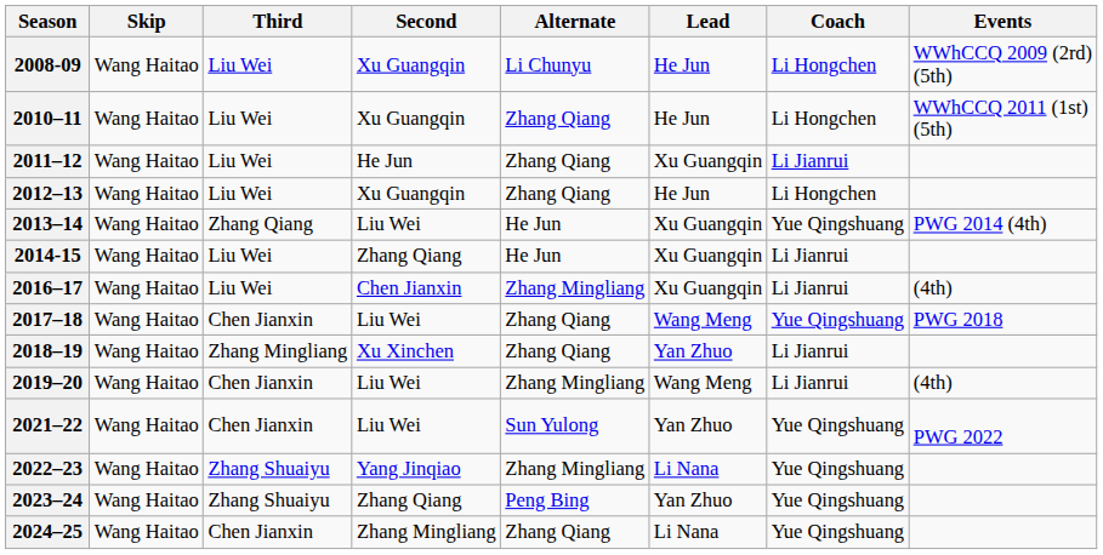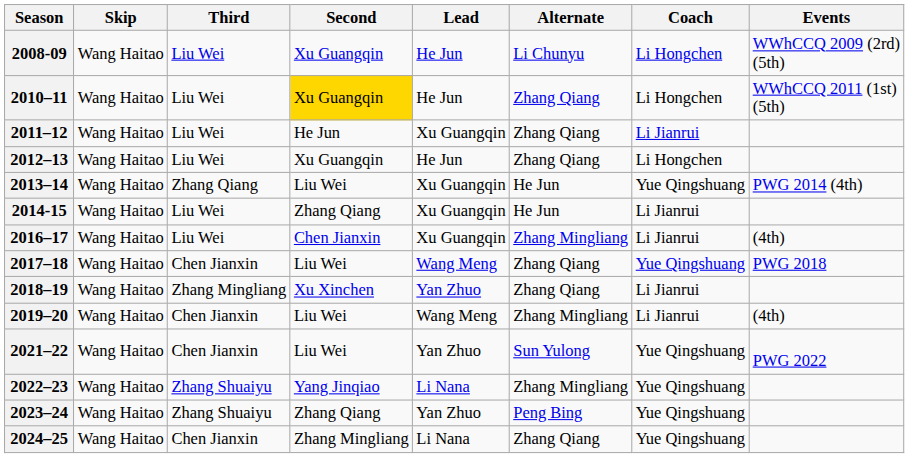 <table class="wikitable">
 <tr>
 <th scope="col" width=60>Season</th>
 <th scope="col">Skip</th>
 <th scope="col">Third</th>
 <th scope="col">Second</th>
+<th scope="col">Lead</th>
 <th scope="col">Alternate</th>
-<th scope="col">Lead</th>
 <th scope="col">Coach</th>
 <th scope="col">Events</th>
 </tr>
 <tr>
 <th scope="row">2008-09</th>
 <td>Wang Haitao</td>
 <td><a href='#'>Liu Wei</a></td>
 <td><a href='#'>Xu Guangqin</a></td>
+<td><a href='#'>He Jun</a></td>
 <td><a href='#'>Li Chunyu</a></td>
-<td><a href='#'>He Jun</a></td>
 <td><a href='#'>Li Hongchen</a></td>
 <td><a href='#'>WWhCCQ 2009</a> (2rd) <br>  (5th)</td>
 </tr>
 <tr>
 <th scope="row">2010–11</th>
 <td>Wang Haitao</td>
 <td>Liu Wei</td>
-<td>Xu Guangqin</td>
+<td style="background: gold;">Xu Guangqin</td>
+<td>He Jun</td>
 <td><a href='#'>Zhang Qiang</a></td>
-<td>He Jun</td>
 <td>Li Hongchen</td>
 <td><a href='#'>WWhCCQ 2011</a> (1st)  <br>  (5th)</td>
 </tr>
 <tr>
 <th scope="row">2011–12</th>
 <td>Wang Haitao</td>
 <td>Liu Wei</td>
 <td>He Jun</td>
+<td>Xu Guangqin</td>
 <td>Zhang Qiang</td>
-<td>Xu Guangqin</td>
 <td><a href='#'>Li Jianrui</a></td>
 <td> </td>
 </tr>
 <tr>
 <th scope="row">2012–13</th>
 <td>Wang Haitao</td>
 <td>Liu Wei</td>
 <td>Xu Guangqin</td>
+<td>He Jun</td>
 <td>Zhang Qiang</td>
-<td>He Jun</td>
 <td>Li Hongchen</td>
 <td> </td>
 </tr>
 <tr>
 <th scope="row">2013–14</th>
 <td>Wang Haitao</td>
 <td>Zhang Qiang</td>
 <td>Liu Wei</td>
+<td>Xu Guangqin</td>
 <td>He Jun</td>
-<td>Xu Guangqin</td>
 <td>Yue Qingshuang</td>
 <td><a href='#'>PWG 2014</a> (4th)</td>
 </tr>
 <tr>
 <th scope="row">2014-15</th>
 <td>Wang Haitao</td>
 <td>Liu Wei</td>
 <td>Zhang Qiang</td>
+<td>Xu Guangqin</td>
 <td>He Jun</td>
-<td>Xu Guangqin</td>
 <td>Li Jianrui</td>
 <td> </td>
 </tr>
 <tr>
 <th scope="row">2016–17</th>
 <td>Wang Haitao</td>
 <td>Liu Wei</td>
 <td><a href='#'>Chen Jianxin</a></td>
+<td>Xu Guangqin</td>
 <td><a href='#'>Zhang Mingliang</a></td>
-<td>Xu Guangqin</td>
 <td>Li Jianrui</td>
 <td> (4th)</td>
 </tr>
 <tr>
 <th scope="row">2017–18</th>
 <td>Wang Haitao</td>
 <td>Chen Jianxin</td>
 <td>Liu Wei</td>
+<td><a href='#'>Wang Meng</a></td>
 <td>Zhang Qiang</td>
-<td><a href='#'>Wang Meng</a></td>
 <td><a href='#'>Yue Qingshuang</a></td>
 <td><a href='#'>PWG 2018</a> </td>
 </tr>
 <tr>
 <th scope="row">2018–19</th>
 <td>Wang Haitao</td>
 <td>Zhang Mingliang</td>
 <td><a href='#'>Xu Xinchen</a></td>
+<td><a href='#'>Yan Zhuo</a></td>
 <td>Zhang Qiang</td>
-<td><a href='#'>Yan Zhuo</a></td>
 <td>Li Jianrui</td>
 <td> </td>
 </tr>
 <tr>
 <th scope="row">2019–20</th>
 <td>Wang Haitao</td>
 <td>Chen Jianxin</td>
 <td>Liu Wei</td>
+<td>Wang Meng</td>
 <td>Zhang Mingliang</td>
-<td>Wang Meng</td>
 <td>Li Jianrui</td>
 <td> (4th)</td>
 </tr>
 <tr>
 <th scope="row">2021–22</th>
 <td>Wang Haitao</td>
 <td>Chen Jianxin</td>
 <td>Liu Wei</td>
+<td>Yan Zhuo</td>
 <td><a href='#'>Sun Yulong</a></td>
-<td>Yan Zhuo</td>
 <td>Yue Qingshuang</td>
 <td> <br><a href='#'>PWG 2022</a> </td>
 </tr>
 <tr>
 <th scope="row">2022–23</th>
 <td>Wang Haitao</td>
 <td><a href='#'>Zhang Shuaiyu</a></td>
 <td><a href='#'>Yang Jinqiao</a></td>
+<td><a href='#'>Li Nana</a></td>
 <td>Zhang Mingliang</td>
-<td><a href='#'>Li Nana</a></td>
 <td>Yue Qingshuang</td>
 <td> </td>
 </tr>
 <tr>
 <th scope="row">2023–24</th>
 <td>Wang Haitao</td>
 <td>Zhang Shuaiyu</td>
 <td>Zhang Qiang</td>
+<td>Yan Zhuo</td>
 <td><a href='#'>Peng Bing</a></td>
-<td>Yan Zhuo</td>
 <td>Yue Qingshuang</td>
 <td> </td>
 </tr>
 <tr>
 <th scope="row">2024–25</th>
 <td>Wang Haitao</td>
 <td>Chen Jianxin</td>
 <td>Zhang Mingliang</td>
+<td>Li Nana</td>
 <td>Zhang Qiang</td>
-<td>Li Nana</td>
 <td>Yue Qingshuang</td>
 <td> </td>
 </tr>
 </table>
